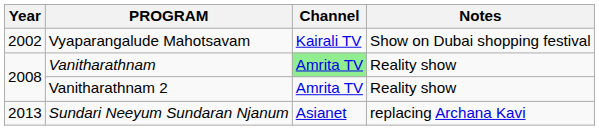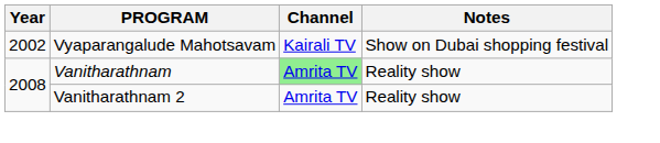 <table class="wikitable sortable">
 <tr>
 <th>Year</th>
 <th>PROGRAM</th>
 <th>Channel</th>
 <th>Notes</th>
 </tr>
 <tr>
 <td>2002</td>
 <td>Vyaparangalude Mahotsavam</td>
 <td><a href='#'>Kairali TV</a></td>
 <td>Show on Dubai shopping festival</td>
 </tr>
 <tr>
 <td rowspan=2>2008</td>
 <td><em>Vanitharathnam </em></td>
 <td style="background: lightgreen;"><a href='#'>Amrita TV</a></td>
 <td>Reality show</td>
 </tr>
 <tr>
 <td>Vanitharathnam 2</td>
 <td><a href='#'>Amrita TV</a></td>
 <td>Reality show</td>
 </tr>
-<tr>
-<td>2013</td>
-<td><em>Sundari Neeyum Sundaran Njanum</em></td>
-<td><a href='#'>Asianet</a></td>
-<td>replacing <a href='#'>Archana Kavi</a></td>
-</tr>
 </table>
